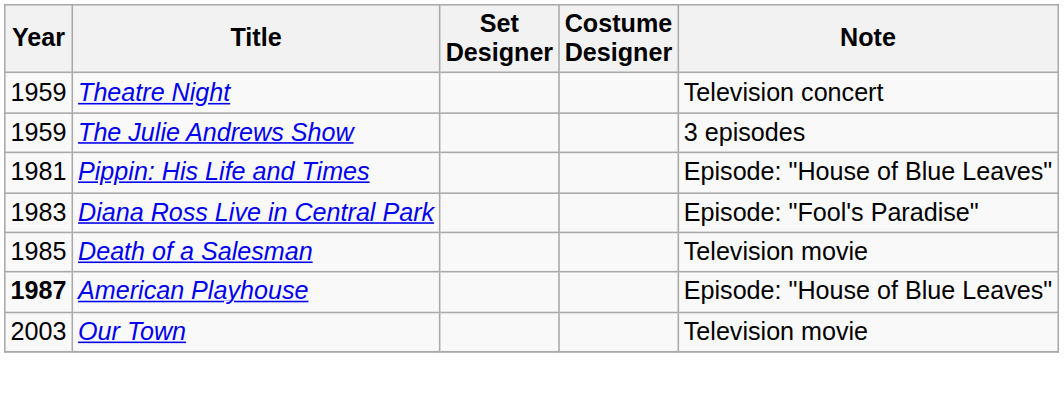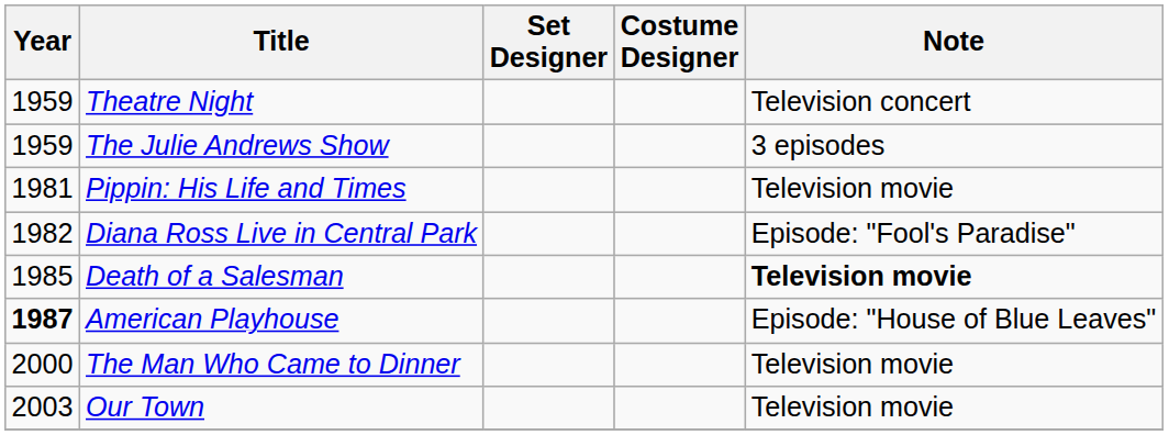 <table class="wikitable">
 <tr>
 <th>Year</th>
 <th>Title</th>
 <th width=65>Set Designer</th>
 <th width=65>Costume Designer</th>
 <th>Note</th>
 </tr>
 <tr>
 <td>1959</td>
 <td><em><a href='#'>Theatre Night</a></em></td>
 <td></td>
 <td></td>
 <td>Television concert</td>
 </tr>
 <tr>
 <td>1959</td>
 <td><em><a href='#'>The Julie Andrews Show</a></em></td>
 <td></td>
 <td></td>
 <td>3 episodes</td>
 </tr>
 <tr>
 <td>1981</td>
 <td><em><a href='#'>Pippin: His Life and Times</a></em></td>
 <td></td>
 <td></td>
-<td>Episode: "House of Blue Leaves"</td>
+<td>Television movie</td>
 </tr>
 <tr>
-<td>1983</td>
+<td>1982</td>
 <td><em><a href='#'>Diana Ross Live in Central Park</a></em></td>
 <td></td>
 <td></td>
 <td>Episode: "Fool's Paradise"</td>
 </tr>
 <tr>
 <td>1985</td>
 <td><em><a href='#'>Death of a Salesman</a></em></td>
 <td></td>
 <td></td>
-<td>Television movie</td>
+<td><strong>Television movie</strong></td>
 </tr>
 <tr>
 <td><strong>1987</strong></td>
 <td><em><a href='#'>American Playhouse</a></em></td>
 <td></td>
 <td></td>
 <td>Episode: "House of Blue Leaves"</td>
+</tr>
+<tr>
+<td>2000</td>
+<td><em><a href='#'>The Man Who Came to Dinner</a></em></td>
+<td></td>
+<td></td>
+<td>Television movie</td>
 </tr>
 <tr>
 <td>2003</td>
 <td><em><a href='#'>Our Town</a></em></td>
 <td></td>
 <td></td>
 <td>Television movie</td>
 </tr>
 <tr>
 </tr>
 </table>
